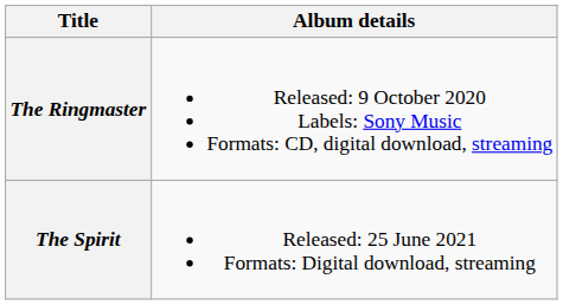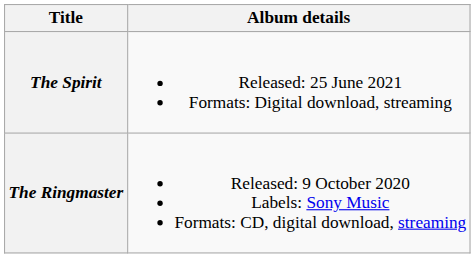 <table class="wikitable plainrowheaders" style="text-align:center;">
 <tr>
 <th scope="col">Title</th>
 <th scope="col">Album details</th>
 </tr>
 <tr>
+<th scope="row"><em>The Spirit</em></th>
+<td><br><ul><li>Released: 25 June 2021</li><li>Formats: Digital download, streaming</li></ul></td>
+</tr>
+<tr>
 <th scope="row"><em>The Ringmaster</em></th>
 <td><br><ul><li>Released: 9 October 2020</li><li>Labels: <a href='#'>Sony Music</a></li><li>Formats: CD, digital download, <a href='#'>streaming</a></li></ul></td>
 </tr>
-<tr>
-<th scope="row"><em>The Spirit</em></th>
-<td><br><ul><li>Released: 25 June 2021</li><li>Formats: Digital download, streaming</li></ul></td>
-</tr>
 </table>
